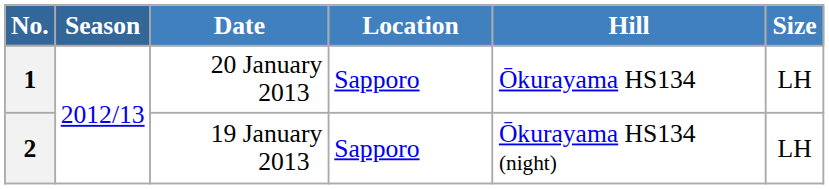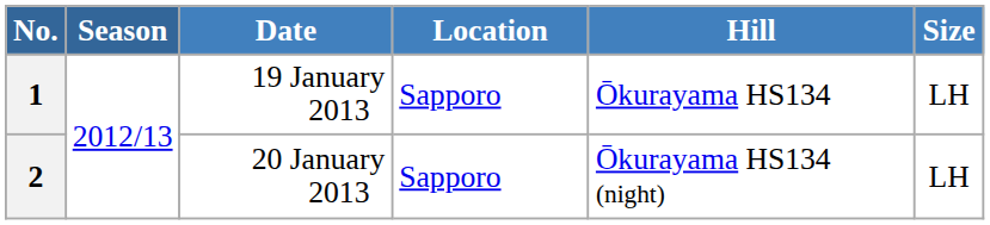 <table class="wikitable sortable" style="font-size:86%; line-height:15px; text-align:left; border:grey solid 1px; border-collapse:collapse; background:#ffffff;">
 <tr style="background:#efefef;">
 <th style="background-color:#369; color:white; width:10px;">No.</th>
 <th style="background-color:#369; color:white;  width:30px;">Season</th>
 <th style="background-color:#4180be; color:white; width:89px;">Date</th>
 <th style="background-color:#4180be; color:white; width:82px;">Location</th>
 <th style="background-color:#4180be; color:white; width:140px;">Hill</th>
 <th style="background-color:#4180be; color:white; width:25px;">Size</th>
 </tr>
 <tr>
 <th scope=row style="text-align:center;">1</th>
 <td align=center rowspan=2><a href='#'>2012/13</a></td>
-<td align=right>20 January 2013  </td>
+<td align=right>19 January 2013  </td>
 <td> <a href='#'>Sapporo</a></td>
 <td><a href='#'>Ōkurayama</a> HS134</td>
 <td align=center>LH</td>
 </tr>
 <tr>
 <th scope=row style="text-align:center;">2</th>
-<td align=right>19 January 2013  </td>
+<td align=right>20 January 2013  </td>
 <td> <a href='#'>Sapporo</a></td>
 <td><a href='#'>Ōkurayama</a> HS134 <small>(night)</small></td>
 <td align=center>LH</td>
 </tr>
 </table>
